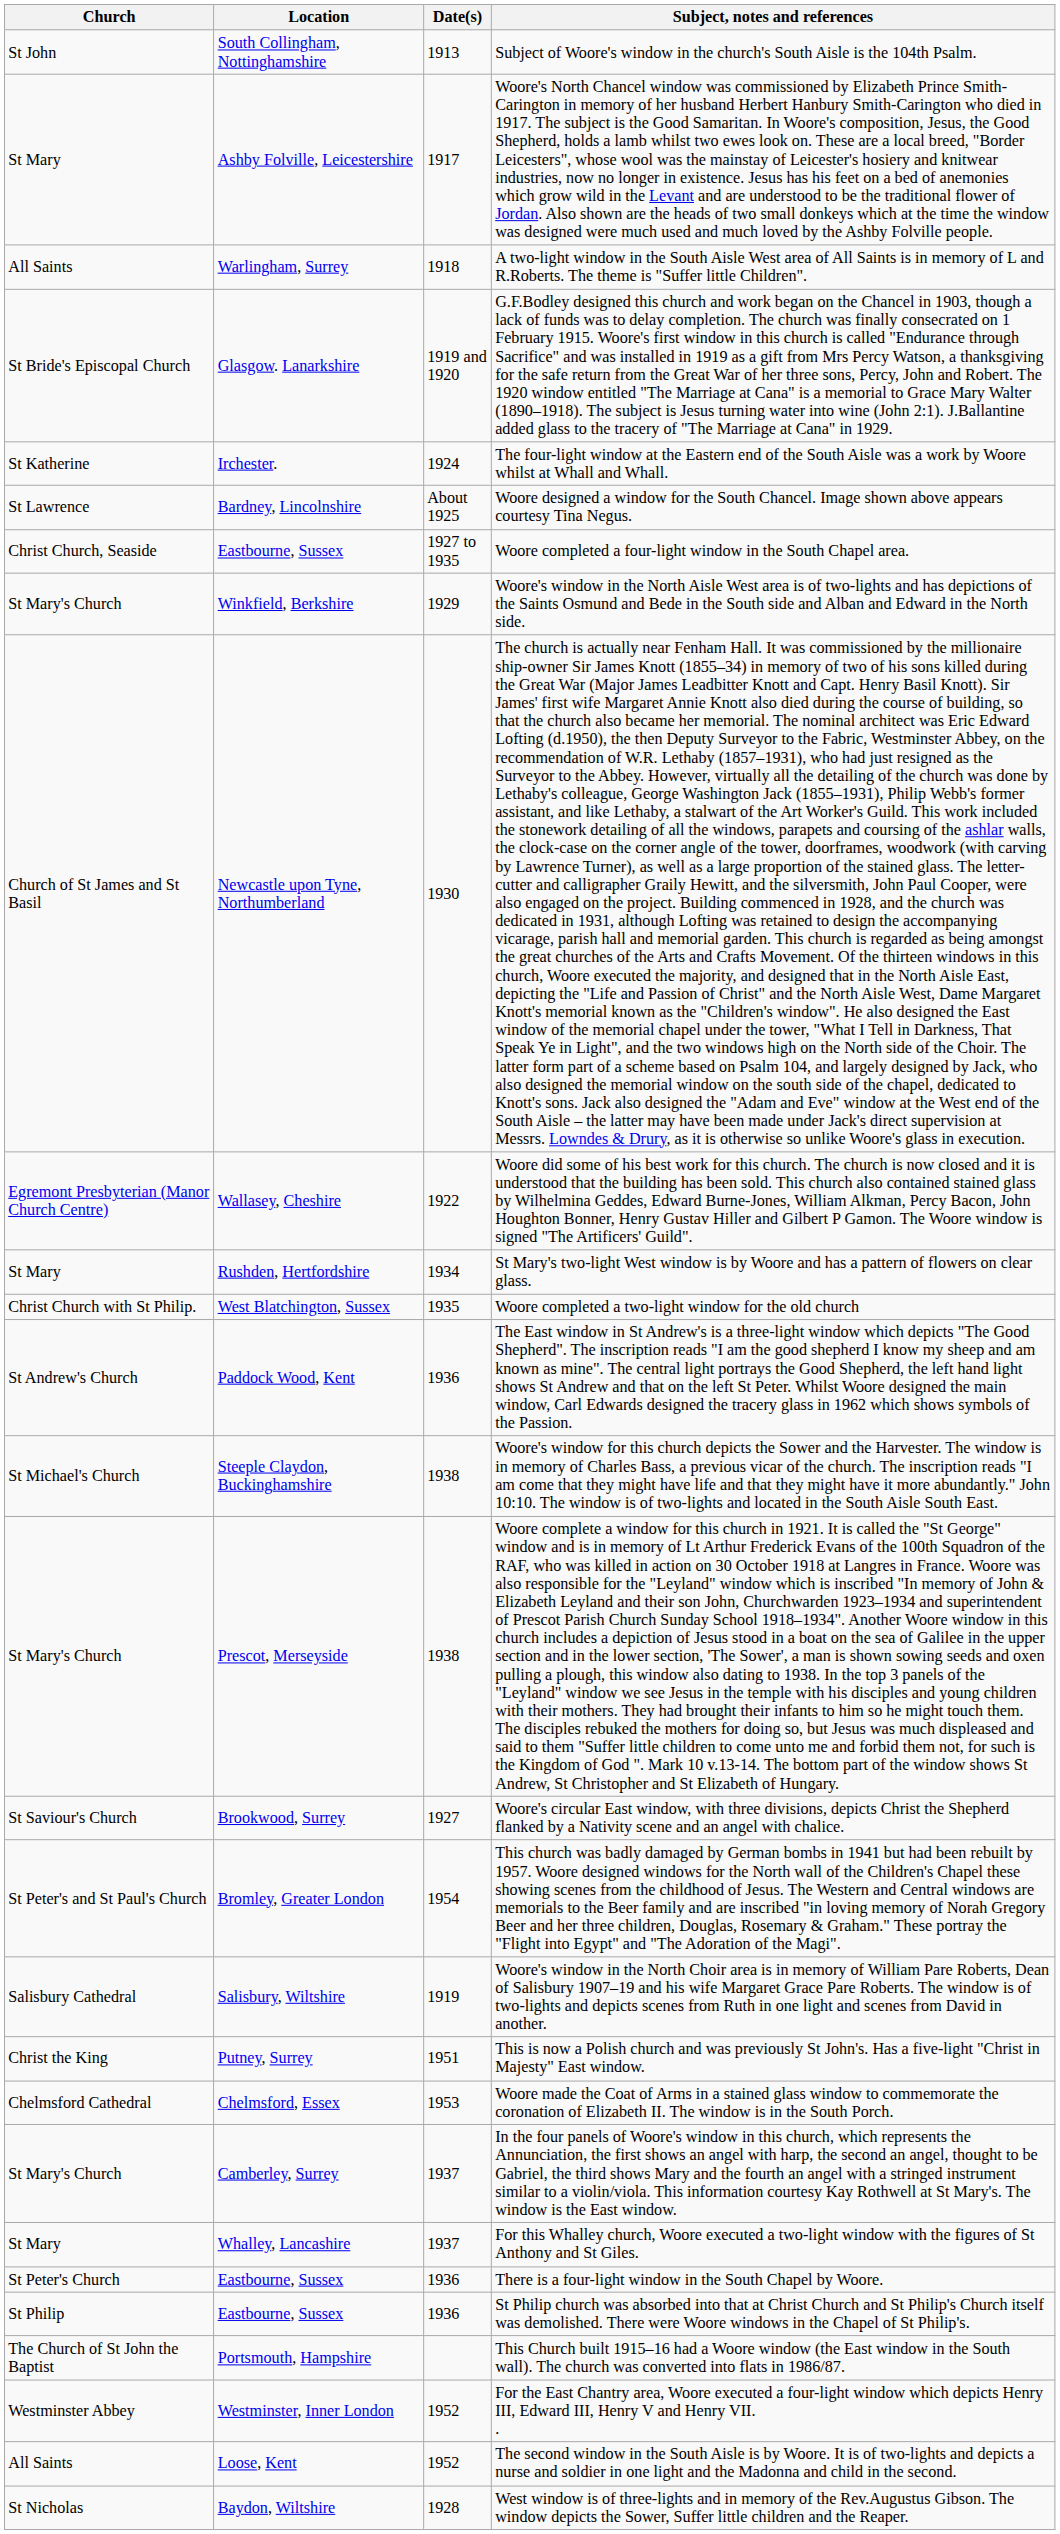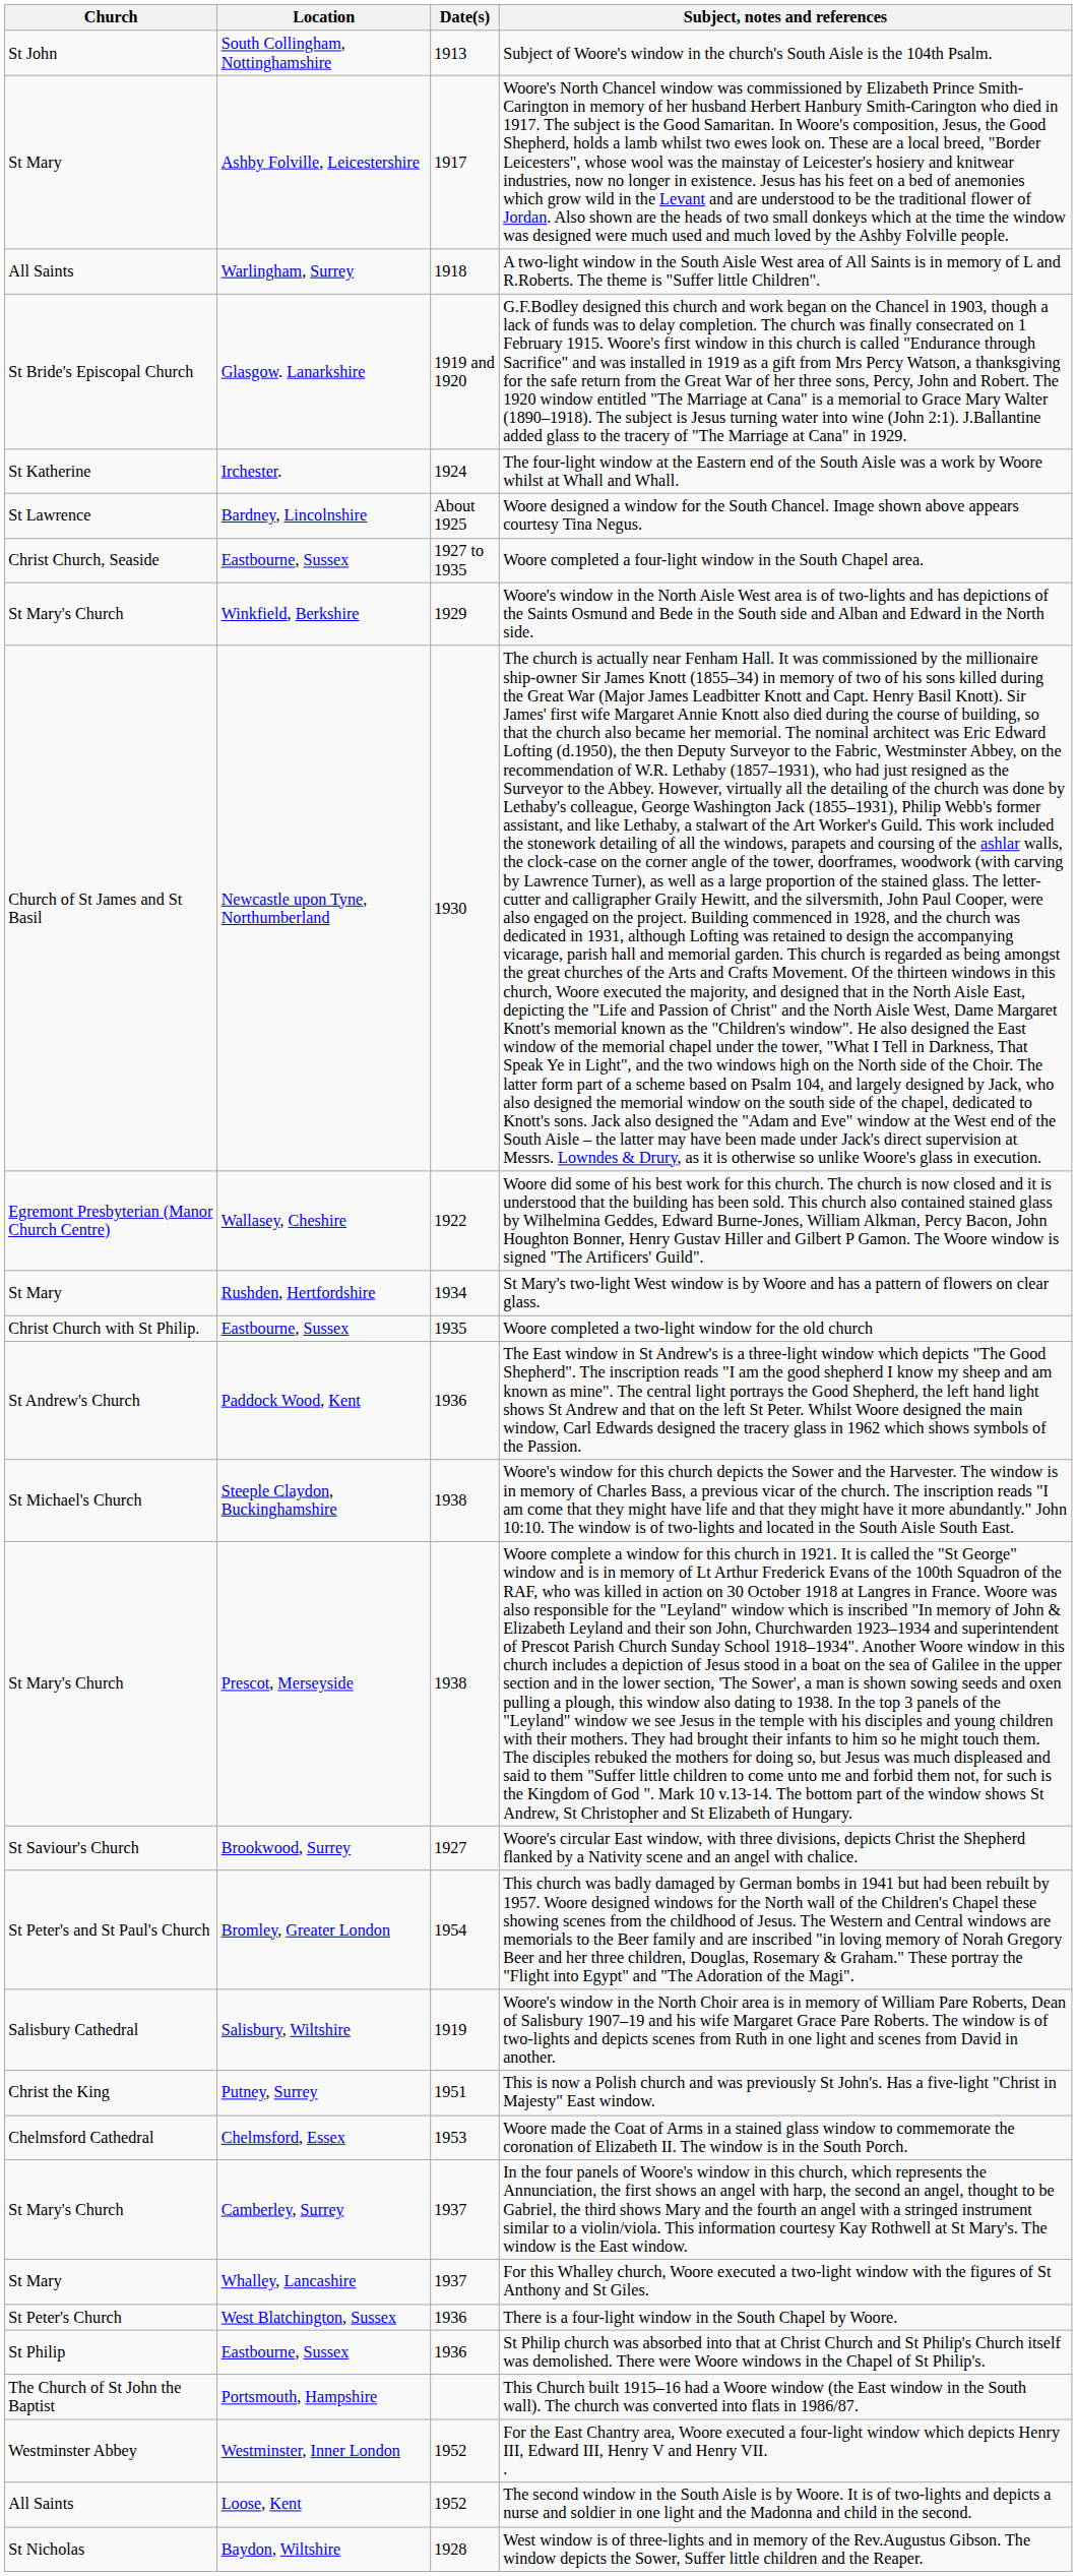 <table class="wikitable sortable">
 <tr>
 <th style="width:200px">Church</th>
 <th style="width:200px">Location</th>
 <th style="width:60px">Date(s)</th>
 <th style="width:550px" class="unsortable">Subject, notes and references</th>
 </tr>
 <tr>
 <td>St John</td>
 <td><a href='#'>South Collingham</a>, <a href='#'>Nottinghamshire</a></td>
 <td>1913</td>
 <td>Subject of Woore's window in the church's South Aisle is the 104th Psalm.</td>
 </tr>
 <tr>
 <td>St Mary</td>
 <td><a href='#'>Ashby Folville</a>, <a href='#'>Leicestershire</a></td>
 <td>1917</td>
 <td>Woore's North Chancel window was commissioned by Elizabeth Prince Smith-Carington in memory of her husband Herbert Hanbury Smith-Carington who died in 1917. The subject is the Good Samaritan.  In Woore's composition, Jesus, the Good Shepherd, holds a lamb whilst two ewes look on.  These are a local breed, "Border Leicesters", whose wool was the mainstay of Leicester's hosiery and knitwear industries, now no longer in existence. Jesus has his feet on a bed of anemonies which grow wild in the <a href='#'>Levant</a> and are understood to be the traditional flower of <a href='#'>Jordan</a>.  Also shown are the heads of two small donkeys which at the time the window was designed were much used and much loved by the Ashby Folville people.</td>
 </tr>
 <tr>
 <td>All Saints</td>
 <td><a href='#'>Warlingham</a>, <a href='#'>Surrey</a></td>
 <td>1918</td>
 <td>A two-light window in the South Aisle West area of All Saints is in memory of L and R.Roberts. The theme is "Suffer little Children".</td>
 </tr>
 <tr>
 <td>St Bride's Episcopal Church</td>
 <td><a href='#'>Glasgow</a>. <a href='#'>Lanarkshire</a></td>
 <td>1919 and 1920</td>
 <td>G.F.Bodley designed this church and work began on the Chancel in 1903, though a lack of funds was to delay completion. The church was finally consecrated on 1 February 1915.  Woore's first window in this church is called "Endurance through Sacrifice" and was installed in 1919 as a gift from Mrs Percy Watson, a thanksgiving for the safe return from the Great War of her three sons, Percy, John and Robert.  The 1920 window entitled "The Marriage at Cana" is a memorial to Grace Mary Walter (1890–1918). The subject is Jesus turning water into wine (John 2:1).  J.Ballantine added glass to the tracery of "The Marriage at Cana" in 1929.</td>
 </tr>
 <tr>
 <td>St Katherine</td>
 <td><a href='#'>Irchester</a>.</td>
 <td>1924</td>
 <td>The four-light window at the Eastern end of the South Aisle was a work by Woore whilst at Whall and Whall.</td>
 </tr>
 <tr>
 <td>St Lawrence</td>
 <td><a href='#'>Bardney</a>, <a href='#'>Lincolnshire</a></td>
 <td>About 1925</td>
 <td>Woore designed a window for the South Chancel.  Image shown above appears courtesy Tina Negus.</td>
 </tr>
 <tr>
 <td>Christ Church, Seaside</td>
 <td><a href='#'>Eastbourne</a>, <a href='#'>Sussex</a></td>
 <td>1927 to 1935</td>
 <td>Woore completed a four-light window in the South Chapel area.</td>
 </tr>
 <tr>
 <td>St Mary's Church</td>
 <td><a href='#'>Winkfield</a>, <a href='#'>Berkshire</a></td>
 <td>1929</td>
 <td>Woore's window in the North Aisle West area is of two-lights and has depictions of the Saints Osmund and Bede in the South side and Alban and Edward in the North side.</td>
 </tr>
 <tr>
 <td>Church of St James and St Basil</td>
 <td><a href='#'>Newcastle upon Tyne</a>, <a href='#'>Northumberland</a></td>
 <td>1930</td>
 <td>The church is actually near Fenham Hall.  It was commissioned by the millionaire ship-owner Sir James Knott (1855–34) in memory of two of his sons killed during the Great War (Major James Leadbitter Knott and Capt. Henry Basil Knott). Sir James' first wife Margaret Annie Knott also died during the course of building, so that the church also became her memorial. The nominal architect was Eric Edward Lofting (d.1950), the then Deputy Surveyor to the Fabric, Westminster Abbey, on the recommendation of W.R. Lethaby (1857–1931), who had just resigned as the Surveyor to the Abbey. However, virtually all the detailing of the church was done by Lethaby's colleague, George Washington Jack (1855–1931), Philip Webb's former assistant, and like Lethaby, a stalwart of the Art Worker's Guild. This work included the stonework detailing of all the windows, parapets and coursing of the <a href='#'>ashlar</a> walls, the clock-case on the corner angle of the tower, doorframes, woodwork (with carving by Lawrence Turner), as well as a large proportion of the stained glass. The letter-cutter and calligrapher Graily Hewitt, and the silversmith, John Paul Cooper, were also engaged on the project. Building commenced in 1928, and the church was dedicated in 1931, although Lofting was retained to design the accompanying vicarage, parish hall and memorial garden. This church is regarded as being amongst the great churches of the Arts and Crafts Movement. Of the thirteen windows in this church, Woore executed the majority, and designed that in the North Aisle East, depicting the "Life and Passion of Christ" and the North Aisle West, Dame Margaret Knott's memorial known as the "Children's window". He also designed the East window of the memorial chapel under the tower, "What I Tell in Darkness, That Speak Ye in Light", and the two windows high on the North side of the Choir.  The latter form part of a scheme based on Psalm 104, and largely designed by Jack, who also designed the memorial window on the south side of the chapel, dedicated to Knott's sons. Jack also designed the "Adam and Eve" window at the West end of the South Aisle – the latter may have been made under Jack's direct supervision at Messrs. <a href='#'>Lowndes & Drury</a>, as it is otherwise so unlike Woore's glass in execution.</td>
 </tr>
 <tr>
 <td><a href='#'>Egremont Presbyterian (Manor Church Centre)</a></td>
 <td><a href='#'>Wallasey</a>, <a href='#'>Cheshire</a></td>
 <td>1922</td>
 <td>Woore did some of his best work for this church. The church is now closed and it is understood that the building has been sold. This church also contained stained glass by Wilhelmina Geddes, Edward Burne-Jones, William Alkman, Percy Bacon, John Houghton Bonner, Henry Gustav Hiller and Gilbert P Gamon. The Woore window is signed "The Artificers' Guild".</td>
 </tr>
 <tr>
 <td>St Mary</td>
 <td><a href='#'>Rushden</a>, <a href='#'>Hertfordshire</a></td>
 <td>1934</td>
 <td>St Mary's two-light West window is by Woore and has a pattern of flowers on clear glass.</td>
 </tr>
 <tr>
 <td>Christ Church with St Philip.</td>
-<td><a href='#'>West Blatchington</a>, <a href='#'>Sussex</a></td>
+<td><a href='#'>Eastbourne</a>, <a href='#'>Sussex</a></td>
 <td>1935</td>
 <td>Woore completed a two-light window for the old church</td>
 </tr>
 <tr>
 <td>St Andrew's Church</td>
 <td><a href='#'>Paddock Wood</a>, <a href='#'>Kent</a></td>
 <td>1936</td>
 <td>The East window in St Andrew's is a three-light window which depicts "The Good Shepherd".  The inscription reads "I am the good shepherd I know my sheep and am known as mine". The central light portrays the Good Shepherd, the left hand light shows St Andrew and that on the left St Peter. Whilst Woore designed the main window, Carl Edwards designed the tracery glass in 1962 which shows symbols of the Passion.</td>
 </tr>
 <tr>
 <td>St Michael's Church</td>
 <td><a href='#'>Steeple Claydon</a>, <a href='#'>Buckinghamshire</a></td>
 <td>1938</td>
 <td>Woore's window for this church depicts the Sower and the Harvester. The window is in memory of Charles Bass, a previous vicar of the church. The inscription reads "I am come that they might have life and that they might have it more abundantly." John 10:10. The window is of two-lights and located in the South Aisle South East.</td>
 </tr>
 <tr>
 <td>St Mary's Church</td>
 <td><a href='#'>Prescot</a>, <a href='#'>Merseyside</a></td>
 <td>1938</td>
 <td>Woore complete a window for this church in 1921.  It is called the "St George" window and is in memory of Lt Arthur Frederick Evans of the 100th Squadron of the RAF, who was killed in action on 30 October 1918 at Langres in France. Woore was also responsible for the "Leyland" window which is inscribed "In memory of John & Elizabeth Leyland and their son John, Churchwarden 1923–1934 and superintendent of Prescot Parish Church Sunday School 1918–1934".  Another Woore window in this church includes a depiction of Jesus stood in a boat on the sea of Galilee in the upper section and in the lower section, 'The Sower', a man is shown sowing seeds and oxen pulling a plough, this window also dating to 1938. In the top 3 panels of the "Leyland" window we see Jesus in the temple with his disciples and young children with their mothers. They had brought their infants to him so he might touch them. The disciples rebuked the mothers for doing so, but Jesus was much displeased and said to them "Suffer little children to come unto me and forbid them not, for such is the Kingdom of God ". Mark 10 v.13-14. The bottom part of the window shows St Andrew, St Christopher and St Elizabeth of Hungary.</td>
 </tr>
 <tr>
 <td>St Saviour's Church</td>
 <td><a href='#'>Brookwood</a>, <a href='#'>Surrey</a></td>
 <td>1927</td>
 <td>Woore's circular East window, with three divisions, depicts Christ the Shepherd flanked by a Nativity scene and an angel with chalice.<br></td>
 </tr>
 <tr>
 <td>St Peter's and St Paul's Church</td>
 <td><a href='#'>Bromley</a>, <a href='#'>Greater London</a></td>
 <td>1954</td>
 <td>This church was badly damaged by German bombs in 1941 but had been rebuilt by 1957.  Woore designed windows for the North wall of the Children's Chapel these showing scenes from the childhood of Jesus. The Western and Central windows are memorials to the Beer family and are inscribed "in loving memory of Norah Gregory Beer and her three children, Douglas, Rosemary & Graham." These portray the "Flight into Egypt" and "The Adoration of the Magi".</td>
 </tr>
 <tr>
 <td>Salisbury Cathedral</td>
 <td><a href='#'>Salisbury</a>, <a href='#'>Wiltshire</a></td>
 <td>1919</td>
 <td>Woore's window in the North Choir area is in memory of William Pare Roberts, Dean of Salisbury 1907–19 and his wife Margaret Grace Pare Roberts.   The window is of two-lights and depicts scenes from Ruth in one light and scenes from David in another.</td>
 </tr>
 <tr>
 <td>Christ the King</td>
 <td><a href='#'>Putney</a>, <a href='#'>Surrey</a></td>
 <td>1951</td>
 <td>This is now a Polish church and was previously St John's. Has a five-light "Christ in Majesty" East window.</td>
 </tr>
 <tr>
 <td>Chelmsford Cathedral</td>
 <td><a href='#'>Chelmsford</a>, <a href='#'>Essex</a></td>
 <td>1953</td>
 <td>Woore made the Coat of Arms in a stained glass window to commemorate the coronation of Elizabeth II.  The window is in the South Porch.</td>
 </tr>
 <tr>
 <td>St Mary's Church</td>
 <td><a href='#'>Camberley</a>, <a href='#'>Surrey</a></td>
 <td>1937</td>
 <td>In the four panels of Woore's window in this church, which represents the Annunciation, the first shows an angel with harp, the second an angel, thought to be Gabriel, the third shows Mary and the fourth an angel with a stringed instrument similar to a violin/viola. This information courtesy Kay Rothwell at St Mary's. The window is the East window.</td>
 </tr>
 <tr>
 <td>St Mary</td>
 <td><a href='#'>Whalley</a>, <a href='#'>Lancashire</a></td>
 <td>1937</td>
 <td>For this Whalley church, Woore executed a two-light window with the figures of St Anthony and St Giles.</td>
 </tr>
 <tr>
 <td>St Peter's Church</td>
-<td><a href='#'>Eastbourne</a>, <a href='#'>Sussex</a></td>
+<td><a href='#'>West Blatchington</a>, <a href='#'>Sussex</a></td>
 <td>1936</td>
 <td>There is a four-light window in the South Chapel by Woore.</td>
 </tr>
 <tr>
 <td>St Philip</td>
 <td><a href='#'>Eastbourne</a>, <a href='#'>Sussex</a></td>
 <td>1936</td>
 <td>St Philip church was absorbed into that at Christ Church and St Philip's Church itself was demolished. There were Woore windows in the Chapel of St Philip's.</td>
 </tr>
 <tr>
 <td>The Church of St John the Baptist</td>
 <td><a href='#'>Portsmouth</a>, <a href='#'>Hampshire</a></td>
 <td></td>
 <td>This Church built 1915–16 had a Woore window (the East window in the South wall). The church was converted into flats in 1986/87.</td>
 </tr>
 <tr>
 <td>Westminster Abbey</td>
 <td><a href='#'>Westminster</a>, <a href='#'>Inner London</a></td>
 <td>1952</td>
 <td>For the East Chantry area, Woore executed a four-light window which depicts Henry III, Edward III, Henry V and Henry VII.<br>.</td>
 </tr>
 <tr>
 <td>All Saints</td>
 <td><a href='#'>Loose</a>, <a href='#'>Kent</a></td>
 <td>1952</td>
 <td>The second window in the South Aisle is by Woore. It is of two-lights and depicts a nurse and soldier in one light and the Madonna and child in the second.</td>
 </tr>
 <tr>
 <td>St Nicholas</td>
 <td><a href='#'>Baydon</a>, <a href='#'>Wiltshire</a></td>
 <td>1928</td>
 <td>West window is of three-lights and in memory of the Rev.Augustus Gibson. The window depicts the Sower, Suffer little children and the Reaper.</td>
 </tr>
 </table>
